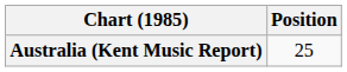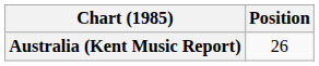 <table class="wikitable sortable plainrowheaders">
 <tr>
 <th>Chart (1985)</th>
 <th>Position</th>
 </tr>
 <tr>
 <th scope="row">Australia (Kent Music Report)</th>
-<td align="center">25</td>
+<td align="center">26</td>
 </tr>
 </table>
